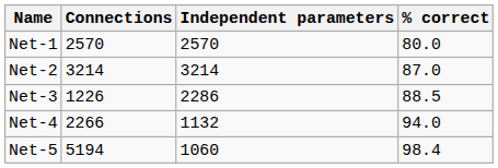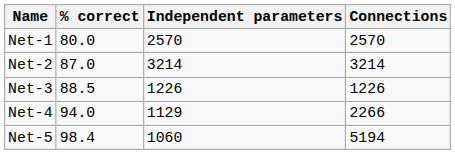 <table class="wikitable">
 <tr>
 <th>Name</th>
+<th>% correct</th>
+<th>Independent parameters</th>
 <th>Connections</th>
-<th>Independent parameters</th>
-<th>% correct</th>
 </tr>
 <tr>
 <td>Net-1</td>
+<td>80.0</td>
 <td>2570</td>
 <td>2570</td>
-<td>80.0</td>
 </tr>
 <tr>
 <td>Net-2</td>
+<td>87.0</td>
 <td>3214</td>
 <td>3214</td>
-<td>87.0</td>
 </tr>
 <tr>
 <td>Net-3</td>
+<td>88.5</td>
 <td>1226</td>
-<td>2286</td>
-<td>88.5</td>
+<td>1226</td>
 </tr>
 <tr>
 <td>Net-4</td>
+<td>94.0</td>
+<td>1129</td>
 <td>2266</td>
-<td>1132</td>
-<td>94.0</td>
 </tr>
 <tr>
 <td>Net-5</td>
+<td>98.4</td>
+<td>1060</td>
 <td>5194</td>
-<td>1060</td>
-<td>98.4</td>
 </tr>
 </table>
